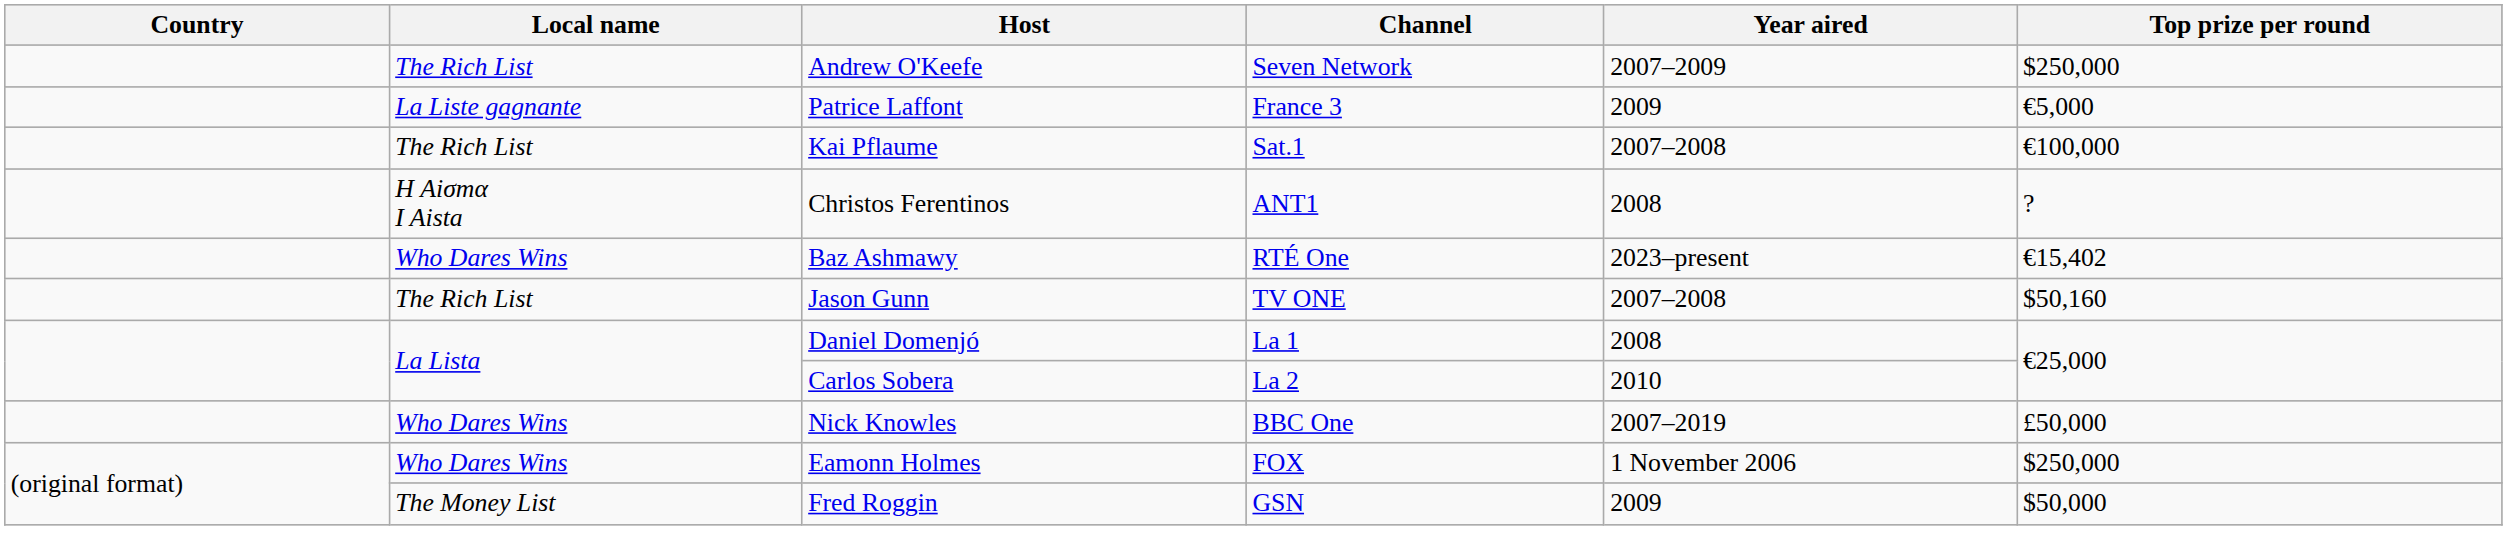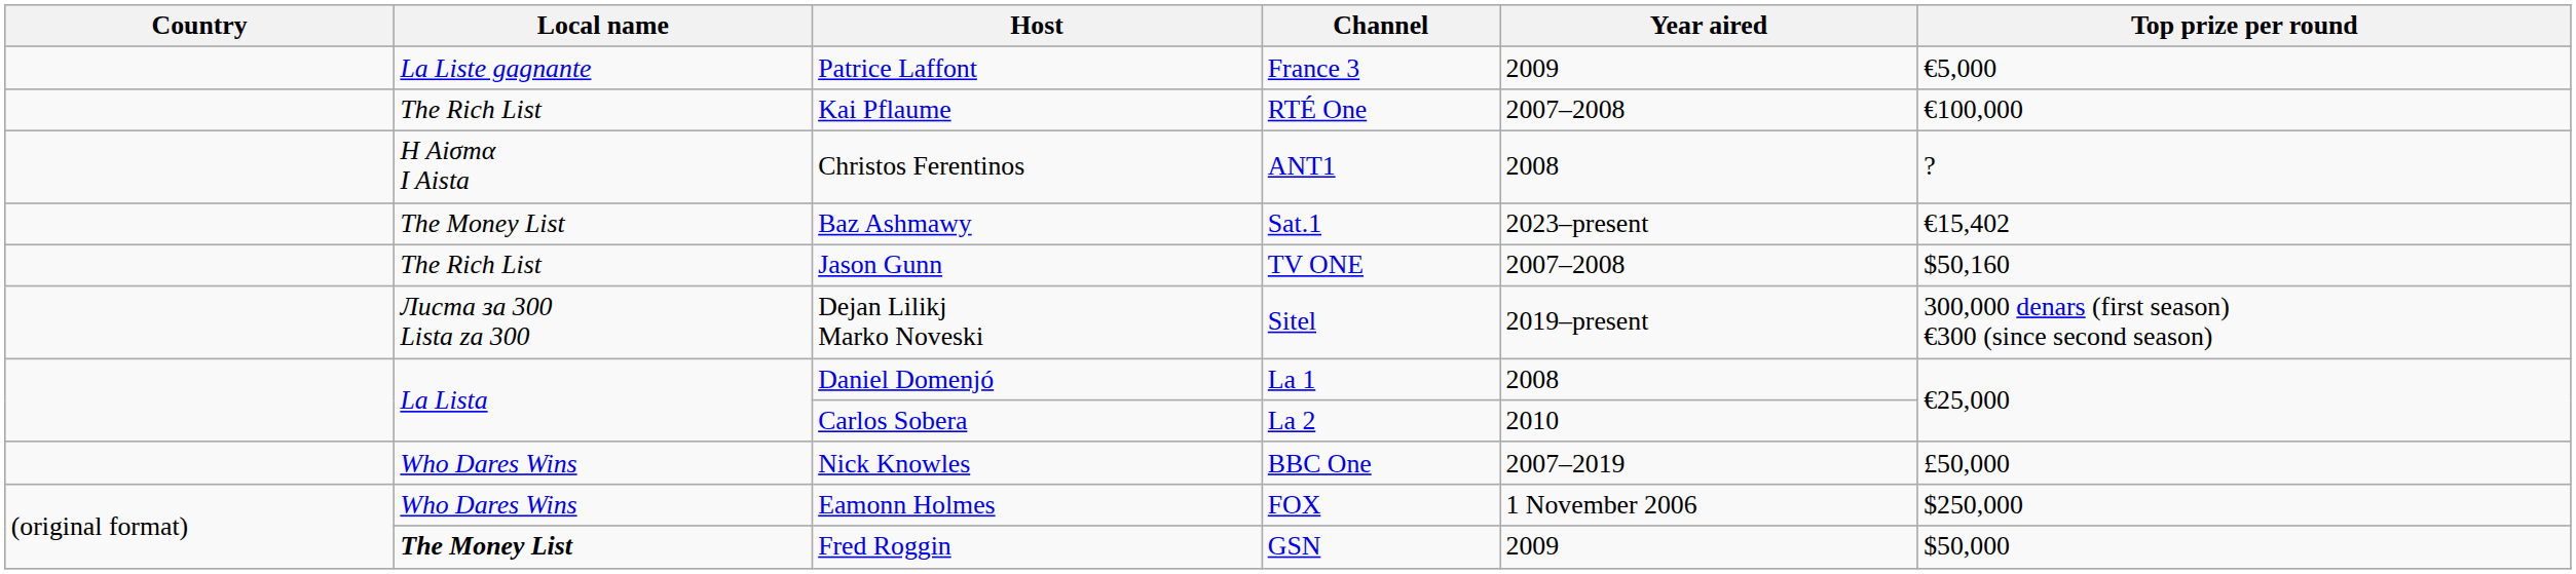 <table class="wikitable" style=width:98%;">
 <tr>
 <th>Country</th>
 <th>Local name</th>
 <th>Host</th>
 <th>Channel</th>
 <th>Year aired</th>
 <th>Top prize per round</th>
-</tr>
-<tr>
-<td></td>
-<td><em><a href='#'>The Rich List</a></em></td>
-<td><a href='#'>Andrew O'Keefe</a></td>
-<td><a href='#'>Seven Network</a></td>
-<td>2007–2009</td>
-<td>$250,000</td>
 </tr>
 <tr>
 <td></td>
 <td><em><a href='#'>La Liste gagnante</a></em></td>
 <td><a href='#'>Patrice Laffont</a></td>
 <td><a href='#'>France 3</a></td>
 <td>2009</td>
 <td>€5,000</td>
 </tr>
 <tr>
 <td></td>
 <td><em>The Rich List</em></td>
 <td><a href='#'>Kai Pflaume</a></td>
-<td><a href='#'>Sat.1</a></td>
+<td><a href='#'>RTÉ One</a></td>
 <td>2007–2008</td>
 <td>€100,000</td>
 </tr>
 <tr>
 <td></td>
 <td><em>H Αiσтα</em><br><em>I Aista</em></td>
 <td>Christos Ferentinos</td>
 <td><a href='#'>ANT1</a></td>
 <td>2008</td>
 <td>?</td>
 </tr>
 <tr>
 <td></td>
-<td><em><a href='#'>Who Dares Wins</a></em></td>
+<td><em>The Money List</em></td>
 <td><a href='#'>Baz Ashmawy</a></td>
-<td><a href='#'>RTÉ One</a></td>
+<td><a href='#'>Sat.1</a></td>
 <td>2023–present</td>
 <td>€15,402</td>
 </tr>
 <tr>
 <td></td>
 <td><em>The Rich List</em></td>
 <td><a href='#'>Jason Gunn</a></td>
 <td><a href='#'>TV ONE</a></td>
 <td>2007–2008</td>
 <td>$50,160</td>
+</tr>
+<tr>
+<td></td>
+<td><em>Листа за 300</em><br><em>Lista za 300</em></td>
+<td>Dejan Lilikj<br>Marko Noveski</td>
+<td><a href='#'>Sitel</a></td>
+<td>2019–present</td>
+<td>300,000 <a href='#'>denars</a> (first season)<br>€300 (since second season)</td>
 </tr>
 <tr>
 <td rowspan="2"></td>
 <td rowspan="2"><em><a href='#'>La Lista</a></em></td>
 <td><a href='#'>Daniel Domenjó</a></td>
 <td><a href='#'>La 1</a></td>
 <td>2008</td>
 <td rowspan="2">€25,000</td>
 </tr>
 <tr>
 <td><a href='#'>Carlos Sobera</a></td>
 <td><a href='#'>La 2</a></td>
 <td>2010</td>
 </tr>
 <tr>
 <td></td>
 <td><em><a href='#'>Who Dares Wins</a></em></td>
 <td><a href='#'>Nick Knowles</a></td>
 <td><a href='#'>BBC One</a></td>
 <td>2007–2019</td>
 <td>£50,000</td>
 </tr>
 <tr>
 <td rowspan="2"> (original format)</td>
 <td><em><a href='#'>Who Dares Wins</a></em></td>
 <td><a href='#'>Eamonn Holmes</a></td>
 <td><a href='#'>FOX</a></td>
 <td>1 November 2006</td>
 <td>$250,000</td>
 </tr>
 <tr>
-<td><em>The Money List</em></td>
+<td><strong><em>The Money List</em></strong></td>
 <td><a href='#'>Fred Roggin</a></td>
 <td><a href='#'>GSN</a></td>
 <td>2009</td>
 <td>$50,000</td>
 </tr>
 </table>
